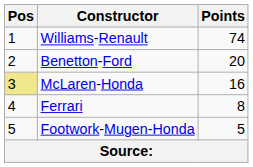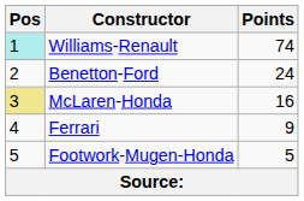 <table class="wikitable" style="font-size: 95%;">
 <tr>
 <th>Pos</th>
 <th>Constructor</th>
 <th>Points</th>
 </tr>
 <tr>
-<td>1</td>
+<td style="background: paleturquoise;">1</td>
 <td> <a href='#'>Williams</a>-<a href='#'>Renault</a></td>
 <td align="right">74</td>
 </tr>
 <tr>
 <td>2</td>
 <td> <a href='#'>Benetton</a>-<a href='#'>Ford</a></td>
-<td align="right">20</td>
+<td align="right">24</td>
 </tr>
 <tr>
 <td style="background: khaki;">3</td>
 <td> <a href='#'>McLaren</a>-<a href='#'>Honda</a></td>
 <td align="right">16</td>
 </tr>
 <tr>
 <td>4</td>
 <td> <a href='#'>Ferrari</a></td>
-<td align="right">8</td>
+<td align="right">9</td>
 </tr>
 <tr>
 <td>5</td>
 <td> <a href='#'>Footwork</a>-<a href='#'>Mugen-Honda</a></td>
 <td align="right">5</td>
 </tr>
 <tr>
 <th colspan=4>Source: </th>
 </tr>
 </table>
